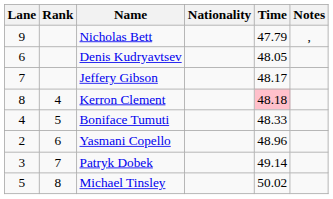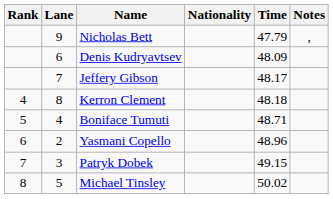 <table class="wikitable sortable" style="text-align:center">
 <tr>
+<th>Rank</th>
 <th>Lane</th>
-<th>Rank</th>
 <th>Name</th>
 <th>Nationality</th>
 <th>Time</th>
 <th>Notes</th>
 </tr>
 <tr>
+<td></td>
 <td>9</td>
-<td></td>
 <td align=left><a href='#'>Nicholas Bett</a></td>
 <td align=left></td>
 <td>47.79</td>
 <td>, </td>
 </tr>
 <tr>
+<td></td>
 <td>6</td>
-<td></td>
 <td align=left><a href='#'>Denis Kudryavtsev</a></td>
 <td align=left></td>
-<td>48.05</td>
+<td>48.09</td>
 <td></td>
 </tr>
 <tr>
+<td></td>
 <td>7</td>
-<td></td>
 <td align=left><a href='#'>Jeffery Gibson</a></td>
 <td align=left></td>
 <td>48.17</td>
 <td></td>
 </tr>
 <tr>
+<td>4</td>
 <td>8</td>
-<td>4</td>
 <td align=left><a href='#'>Kerron Clement</a></td>
 <td align=left></td>
-<td style="background: pink;">48.18</td>
+<td>48.18</td>
 <td></td>
 </tr>
 <tr>
+<td>5</td>
 <td>4</td>
-<td>5</td>
 <td align=left><a href='#'>Boniface Tumuti</a></td>
 <td align=left></td>
-<td>48.33</td>
+<td>48.71</td>
 <td></td>
 </tr>
 <tr>
+<td>6</td>
 <td>2</td>
-<td>6</td>
 <td align=left><a href='#'>Yasmani Copello</a></td>
 <td align=left></td>
 <td>48.96</td>
 <td></td>
 </tr>
 <tr>
+<td>7</td>
 <td>3</td>
-<td>7</td>
 <td align=left><a href='#'>Patryk Dobek</a></td>
 <td align=left></td>
-<td>49.14</td>
+<td>49.15</td>
 <td></td>
 </tr>
 <tr>
+<td>8</td>
 <td>5</td>
-<td>8</td>
 <td align=left><a href='#'>Michael Tinsley</a></td>
 <td align=left></td>
 <td>50.02</td>
 <td></td>
 </tr>
 </table>
